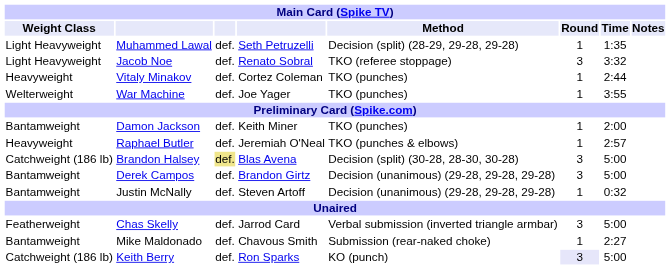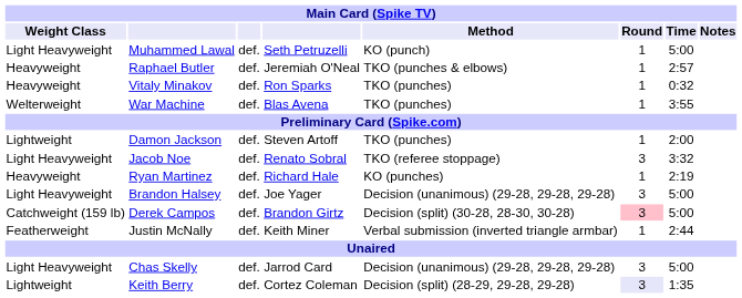 <table class="toccolours" style="font-size: 85%;">
 <tr>
 <th colspan="8" style="background-color: #ccf; color: #000080; text-align: center;"><strong>Main Card (<a href='#'>Spike TV</a>)</strong></th>
 </tr>
 <tr>
 <th colspan="1" style="background-color: #E6E8FA; color: #000000; text-align: center;">Weight Class</th>
 <th colspan="1" style="background-color: #E6E8FA; color: #000000; text-align: center;"></th>
 <th colspan="1" style="background-color: #E6E8FA; color: #000000; text-align: center;"></th>
 <th colspan="1" style="background-color: #E6E8FA; color: #000000; text-align: center;"></th>
 <th colspan="1" style="background-color: #E6E8FA; color: #000000; text-align: center;">Method</th>
 <th colspan="1" style="background-color: #E6E8FA; color: #000000; text-align: center;">Round</th>
 <th colspan="1" style="background-color: #E6E8FA; color: #000000; text-align: center;">Time</th>
 <th colspan="1" style="background-color: #E6E8FA; color: #000000; text-align: center;">Notes</th>
 </tr>
 <tr>
 <td>Light Heavyweight</td>
 <td><a href='#'>Muhammed Lawal</a></td>
 <td align=center>def.</td>
 <td><a href='#'>Seth Petruzelli</a></td>
-<td>Decision (split) (28-29, 29-28, 29-28)</td>
+<td>KO (punch)</td>
 <td align=center>1</td>
-<td align=center>1:35</td>
+<td align=center>5:00</td>
+<td></td>
+</tr>
+<tr>
+<td>Heavyweight</td>
+<td><a href='#'>Raphael Butler</a></td>
+<td align=center>def.</td>
+<td>Jeremiah O'Neal</td>
+<td>TKO (punches & elbows)</td>
+<td align=center>1</td>
+<td align=center>2:57</td>
+<td></td>
+</tr>
+<tr>
+<td>Heavyweight</td>
+<td><a href='#'>Vitaly Minakov</a></td>
+<td align=center>def.</td>
+<td><a href='#'>Ron Sparks</a></td>
+<td>TKO (punches)</td>
+<td align=center>1</td>
+<td align=center>0:32</td>
+<td></td>
+</tr>
+<tr>
+<td>Welterweight</td>
+<td><a href='#'>War Machine</a></td>
+<td align=center>def.</td>
+<td><a href='#'>Blas Avena</a></td>
+<td>TKO (punches)</td>
+<td align=center>1</td>
+<td align=center>3:55</td>
+<td></td>
+</tr>
+<tr>
+<th colspan="8" style="background-color: #ccf; color: #000080; text-align: center;"><strong>Preliminary Card (<a href='#'>Spike.com</a>)</strong></th>
+</tr>
+<tr>
+<td>Lightweight</td>
+<td><a href='#'>Damon Jackson</a></td>
+<td align=center>def.</td>
+<td>Steven Artoff</td>
+<td>TKO (punches)</td>
+<td align=center>1</td>
+<td align=center>2:00</td>
 <td></td>
 </tr>
 <tr>
 <td>Light Heavyweight</td>
 <td><a href='#'>Jacob Noe</a></td>
 <td align=center>def.</td>
 <td><a href='#'>Renato Sobral</a></td>
 <td>TKO (referee stoppage)</td>
 <td align=center>3</td>
 <td align=center>3:32</td>
 <td></td>
 </tr>
 <tr>
 <td>Heavyweight</td>
-<td><a href='#'>Vitaly Minakov</a></td>
+<td><a href='#'>Ryan Martinez</a></td>
 <td align=center>def.</td>
-<td>Cortez Coleman</td>
-<td>TKO (punches)</td>
+<td><a href='#'>Richard Hale</a></td>
+<td>KO (punches)</td>
 <td align=center>1</td>
-<td align=center>2:44</td>
+<td align=center>2:19</td>
 <td></td>
 </tr>
 <tr>
-<td>Welterweight</td>
-<td><a href='#'>War Machine</a></td>
+<td>Light Heavyweight</td>
+<td><a href='#'>Brandon Halsey</a></td>
 <td align=center>def.</td>
 <td>Joe Yager</td>
-<td>TKO (punches)</td>
-<td align=center>1</td>
-<td align=center>3:55</td>
-<td></td>
-</tr>
-<tr>
-<th colspan="8" style="background-color: #ccf; color: #000080; text-align: center;"><strong>Preliminary Card (<a href='#'>Spike.com</a>)</strong></th>
-</tr>
-<tr>
-<td>Bantamweight</td>
-<td><a href='#'>Damon Jackson</a></td>
-<td align=center>def.</td>
-<td>Keith Miner</td>
-<td>TKO (punches)</td>
-<td align=center>1</td>
-<td align=center>2:00</td>
-<td></td>
-</tr>
-<tr>
-<td>Heavyweight</td>
-<td><a href='#'>Raphael Butler</a></td>
-<td align=center>def.</td>
-<td>Jeremiah O'Neal</td>
-<td>TKO (punches & elbows)</td>
-<td align=center>1</td>
-<td align=center>2:57</td>
-<td></td>
-</tr>
-<tr>
-<td>Catchweight (186 lb)</td>
-<td><a href='#'>Brandon Halsey</a></td>
-<td align=center style="background: khaki;">def.</td>
-<td><a href='#'>Blas Avena</a></td>
-<td>Decision (split) (30-28, 28-30, 30-28)</td>
-<td align=center>3</td>
-<td align=center>5:00</td>
-<td></td>
-</tr>
-<tr>
-<td>Bantamweight</td>
-<td><a href='#'>Derek Campos</a></td>
-<td align=center>def.</td>
-<td><a href='#'>Brandon Girtz</a></td>
 <td>Decision (unanimous) (29-28, 29-28, 29-28)</td>
 <td align=center>3</td>
 <td align=center>5:00</td>
 <td></td>
 </tr>
 <tr>
-<td>Bantamweight</td>
+<td>Catchweight (159 lb)</td>
+<td><a href='#'>Derek Campos</a></td>
+<td align=center>def.</td>
+<td><a href='#'>Brandon Girtz</a></td>
+<td>Decision (split) (30-28, 28-30, 30-28)</td>
+<td align=center style="background: pink;">3</td>
+<td align=center>5:00</td>
+<td></td>
+</tr>
+<tr>
+<td>Featherweight</td>
 <td>Justin McNally</td>
 <td align=center>def.</td>
-<td>Steven Artoff</td>
-<td>Decision (unanimous) (29-28, 29-28, 29-28)</td>
+<td>Keith Miner</td>
+<td>Verbal submission (inverted triangle armbar)</td>
 <td align=center>1</td>
-<td align=center>0:32</td>
+<td align=center>2:44</td>
 <td></td>
 </tr>
 <tr>
 <th colspan="8" style="background-color: #ccf; color: #000080; text-align: center;"><strong>Unaired</strong></th>
 </tr>
 <tr>
-<td>Featherweight</td>
+<td>Light Heavyweight</td>
 <td><a href='#'>Chas Skelly</a></td>
 <td align=center>def.</td>
 <td>Jarrod Card</td>
-<td>Verbal submission (inverted triangle armbar)</td>
+<td>Decision (unanimous) (29-28, 29-28, 29-28)</td>
 <td align=center>3</td>
 <td align=center>5:00</td>
 <td></td>
 </tr>
 <tr>
-<td>Bantamweight</td>
-<td>Mike Maldonado</td>
-<td align=center>def.</td>
-<td>Chavous Smith</td>
-<td>Submission (rear-naked choke)</td>
-<td align=center>1</td>
-<td align=center>2:27</td>
-<td></td>
-</tr>
-<tr>
-<td>Catchweight (186 lb)</td>
+<td>Lightweight</td>
 <td><a href='#'>Keith Berry</a></td>
 <td align=center>def.</td>
-<td><a href='#'>Ron Sparks</a></td>
-<td>KO (punch)</td>
+<td>Cortez Coleman</td>
+<td>Decision (split) (28-29, 29-28, 29-28)</td>
 <td align=center style="background: lavender;">3</td>
-<td align=center>5:00</td>
+<td align=center>1:35</td>
 <td></td>
 </tr>
 <tr>
 </tr>
 </table>
